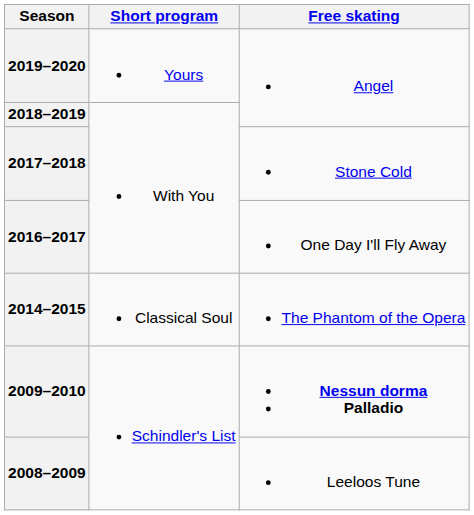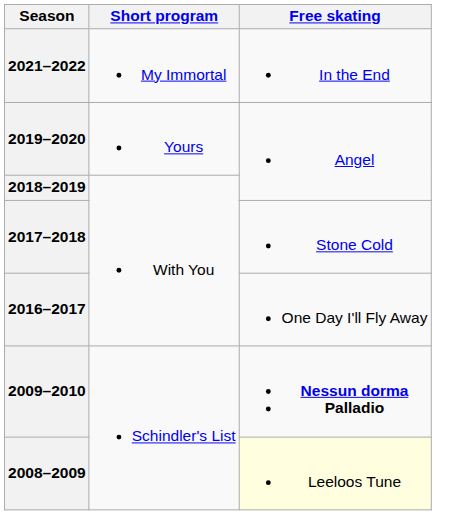 <table class="wikitable" style="text-align:center">
 <tr>
 <th>Season</th>
 <th><a href='#'>Short program</a></th>
 <th><a href='#'>Free skating</a></th>
+</tr>
+<tr>
+<th>2021–2022 <br> </th>
+<td><br><ul><li><a href='#'>My Immortal</a> <br></li></ul></td>
+<td><br><ul><li><a href='#'>In the End</a> <br></li></ul></td>
 </tr>
 <tr>
 <th>2019–2020 <br> </th>
 <td><br><ul><li><a href='#'>Yours</a> <br></li></ul></td>
 <td rowspan=2><br><ul><li><a href='#'>Angel</a> <br></li></ul></td>
 </tr>
 <tr>
 <th>2018–2019</th>
 <td rowspan=3><br><ul><li>With You <br></li></ul></td>
 </tr>
 <tr>
 <th>2017–2018 <br> </th>
 <td><br><ul><li><a href='#'>Stone Cold</a> <br></li></ul></td>
 </tr>
 <tr>
 <th>2016–2017 <br> </th>
 <td><br><ul><li>One Day I'll Fly Away <br></li></ul></td>
 </tr>
 <tr>
-<th>2014–2015 <br> </th>
-<td><br><ul><li>Classical Soul <br></li></ul></td>
-<td><br><ul><li><a href='#'>The Phantom of the Opera</a> <br></li></ul></td>
-</tr>
-<tr>
 <th>2009–2010 <br> </th>
 <td rowspan=2><br><ul><li><a href='#'>Schindler's List</a> <br></li></ul></td>
 <td><strong><br><ul><li><a href='#'>Nessun dorma</a> <br></li><li>Palladio <br> </li></ul></strong></td>
 </tr>
 <tr>
 <th>2008–2009 <br> </th>
-<td><br><ul><li>Leeloos Tune <br></li></ul></td>
+<td style="background: lightyellow;"><br><ul><li>Leeloos Tune <br></li></ul></td>
 </tr>
 </table>
